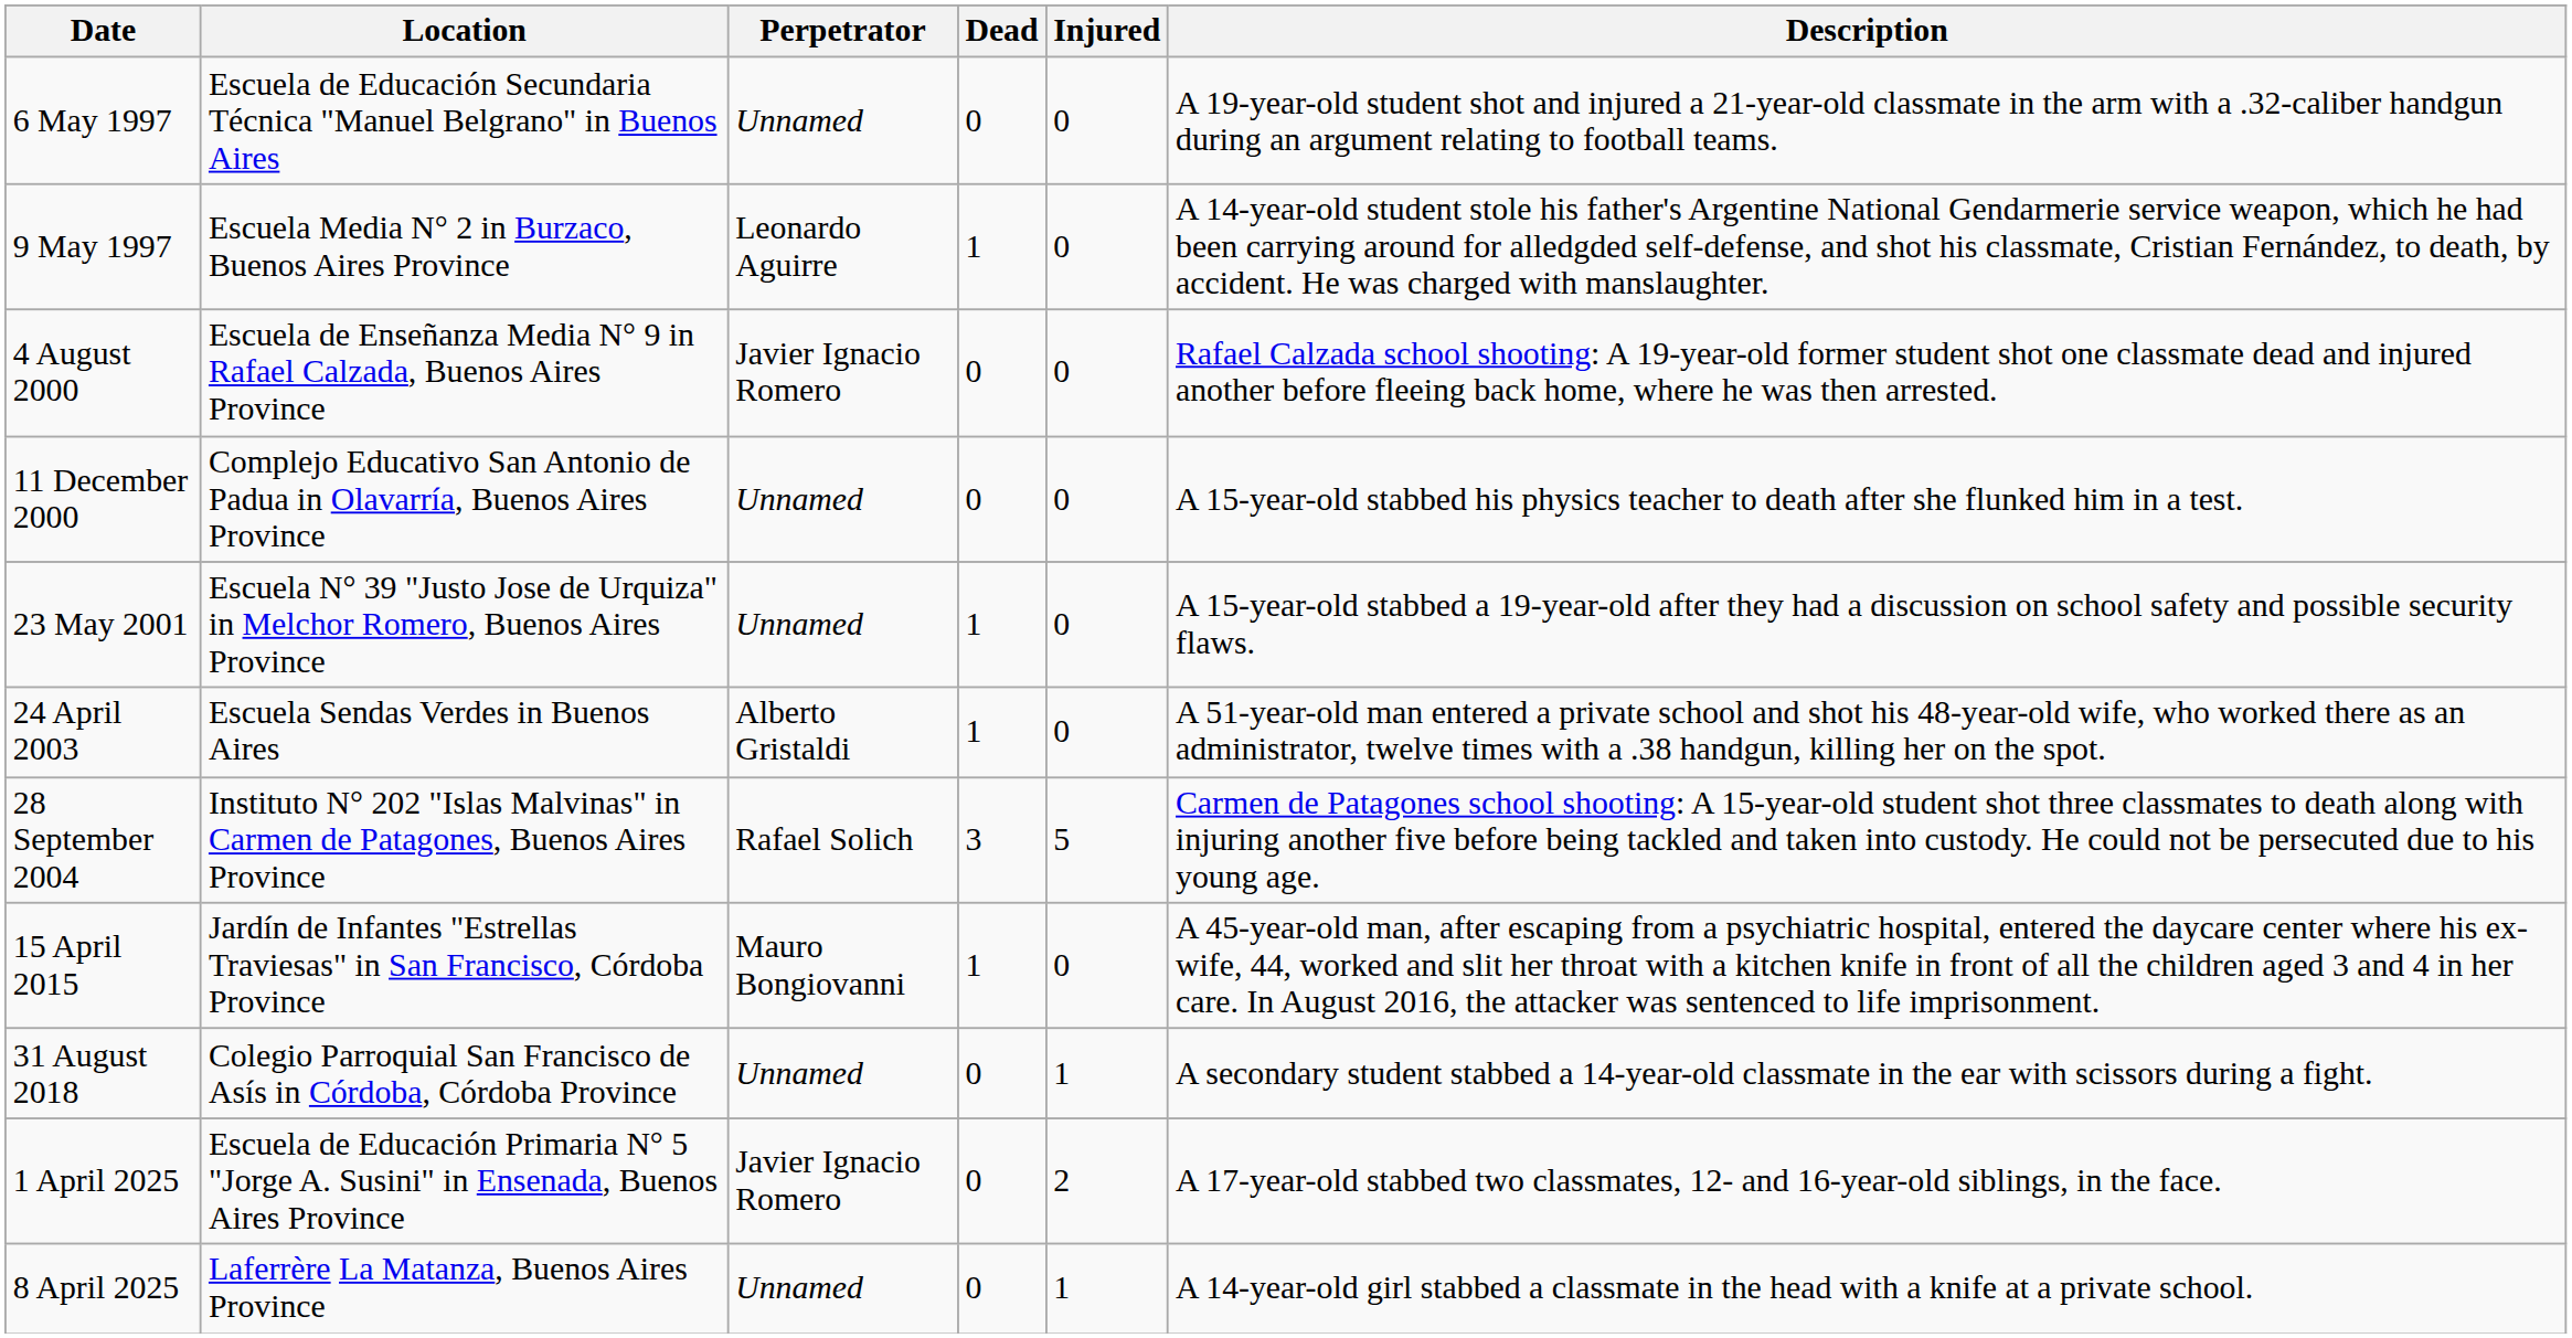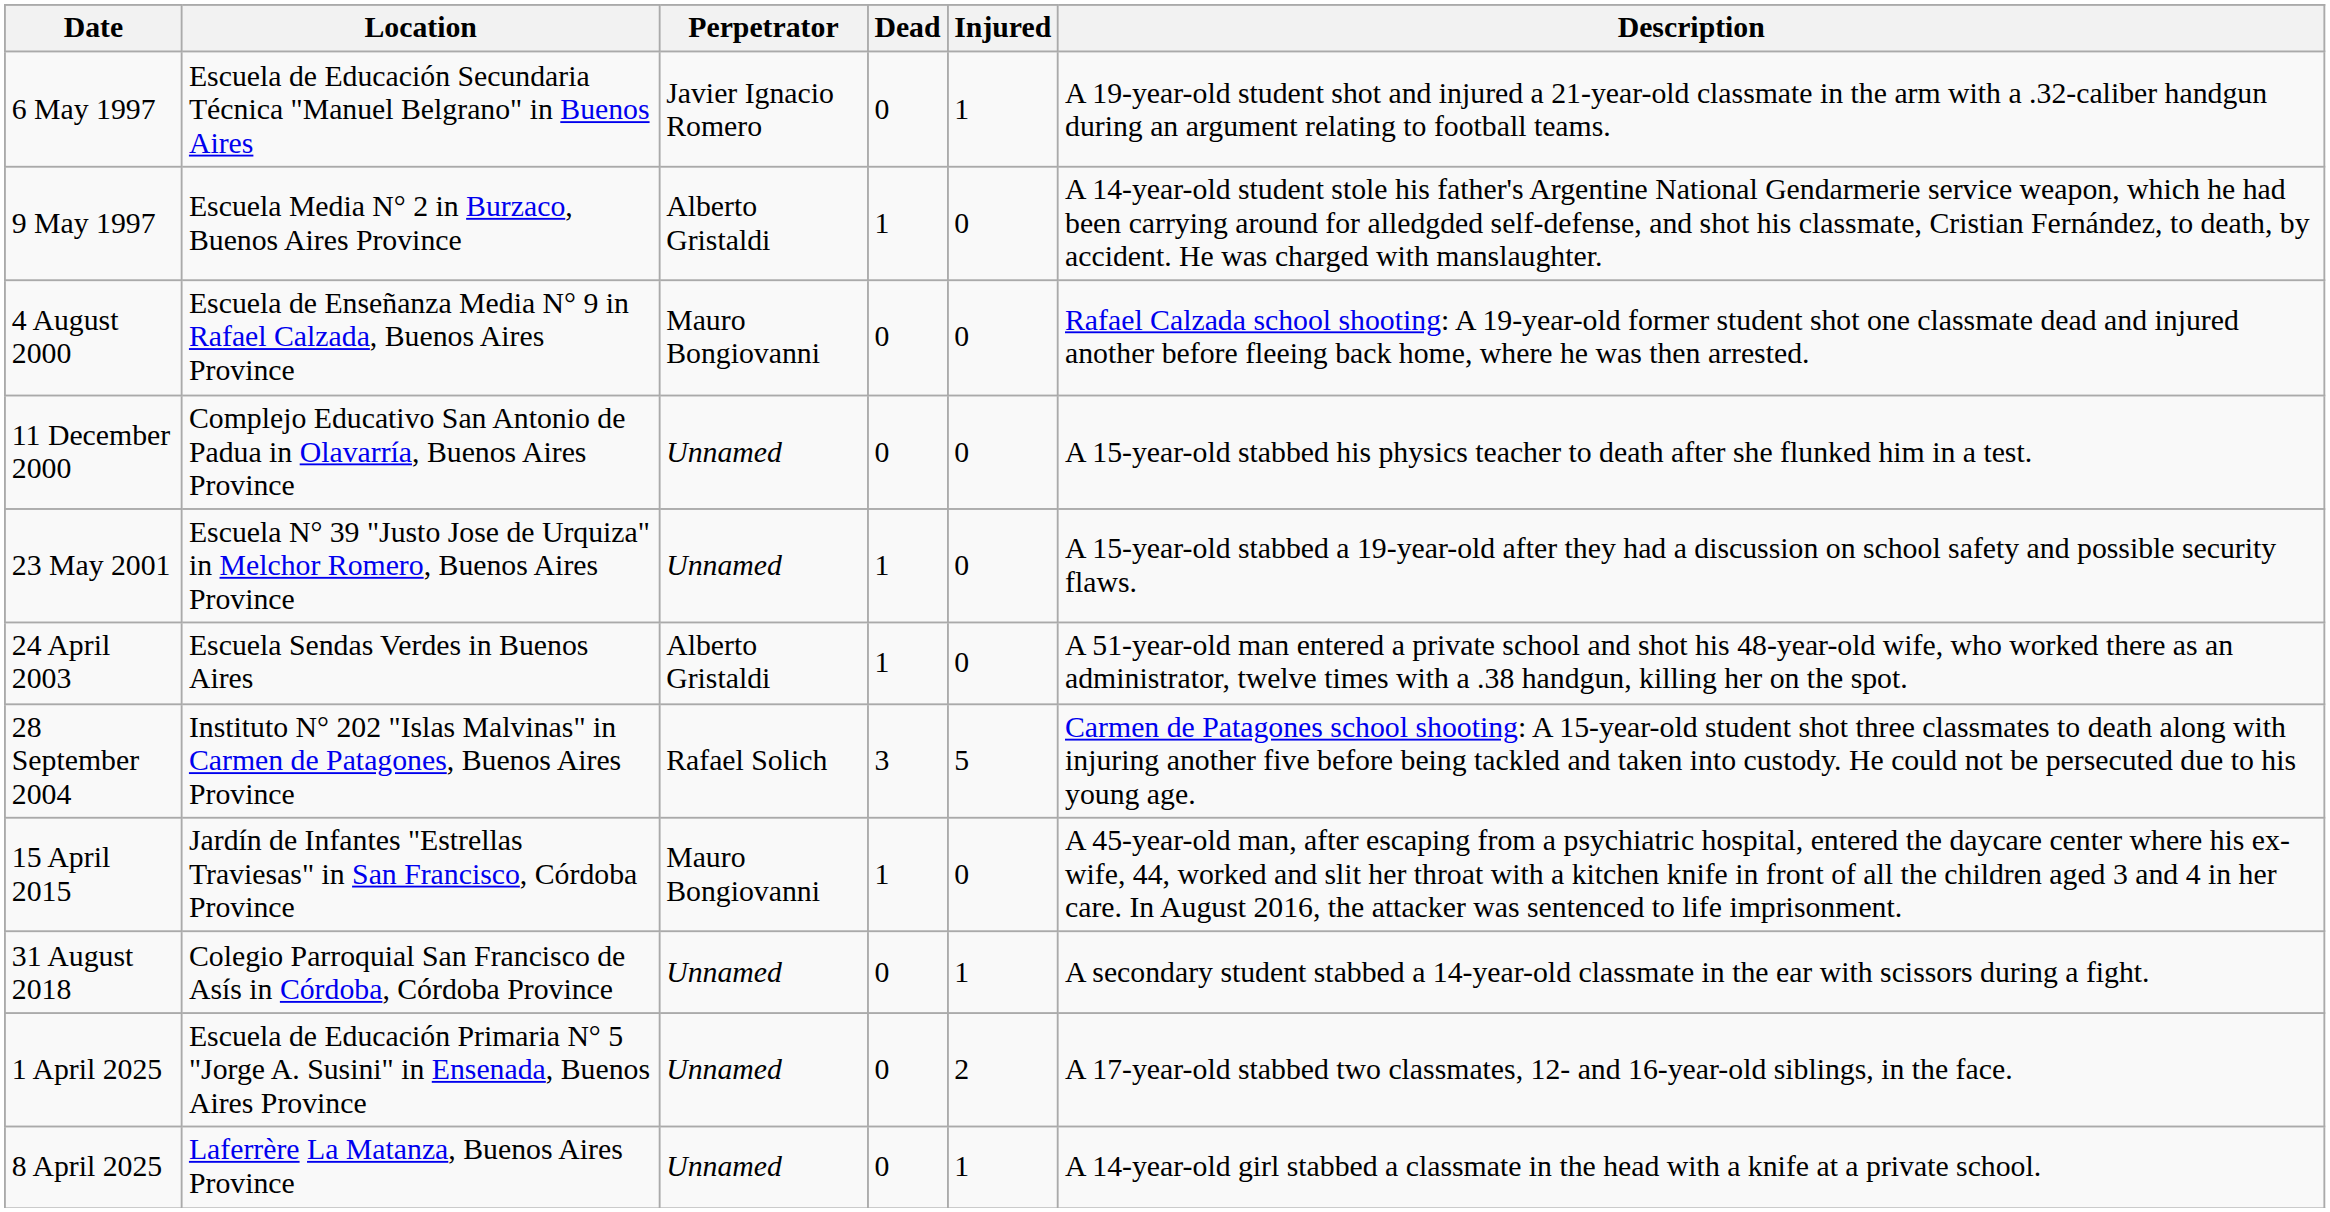 <table class="wikitable sortable">
 <tr>
 <th>Date</th>
 <th>Location</th>
 <th>Perpetrator</th>
 <th>Dead</th>
 <th>Injured</th>
 <th>Description</th>
 </tr>
 <tr>
 <td>6 May 1997</td>
 <td>Escuela de Educación Secundaria Técnica "Manuel Belgrano" in <a href='#'>Buenos Aires</a></td>
-<td><em>Unnamed</em></td>
+<td>Javier Ignacio Romero</td>
 <td>0</td>
-<td>0</td>
+<td>1</td>
 <td>A 19-year-old student shot and injured a 21-year-old classmate in the arm with a .32-caliber handgun during an argument relating to football teams.</td>
 </tr>
 <tr>
 <td>9 May 1997</td>
 <td>Escuela Media N° 2 in <a href='#'>Burzaco</a>, Buenos Aires Province</td>
-<td>Leonardo Aguirre</td>
+<td>Alberto Gristaldi</td>
 <td>1</td>
 <td>0</td>
 <td>A 14-year-old student stole his father's Argentine National Gendarmerie service weapon, which he had been carrying around for alledgded self-defense, and shot his classmate, Cristian Fernández, to death, by accident. He was charged with manslaughter.</td>
 </tr>
 <tr>
 <td>4 August 2000</td>
 <td>Escuela de Enseñanza Media N° 9 in <a href='#'>Rafael Calzada</a>, Buenos Aires Province</td>
-<td>Javier Ignacio Romero</td>
+<td>Mauro Bongiovanni</td>
 <td>0</td>
 <td>0</td>
 <td><a href='#'>Rafael Calzada school shooting</a>: A 19-year-old former student shot one classmate dead and injured another before fleeing back home, where he was then arrested.</td>
 </tr>
 <tr>
 <td>11 December 2000</td>
 <td>Complejo Educativo San Antonio de Padua in <a href='#'>Olavarría</a>, Buenos Aires Province</td>
 <td><em>Unnamed</em></td>
 <td>0</td>
 <td>0</td>
 <td>A 15-year-old stabbed his physics teacher to death after she flunked him in a test.</td>
 </tr>
 <tr>
 <td>23 May 2001</td>
 <td>Escuela N° 39 "Justo Jose de Urquiza" in <a href='#'>Melchor Romero</a>, Buenos Aires Province</td>
 <td><em>Unnamed</em></td>
 <td>1</td>
 <td>0</td>
 <td>A 15-year-old stabbed a 19-year-old after they had a discussion on school safety and possible security flaws.</td>
 </tr>
 <tr>
 <td>24 April 2003</td>
 <td>Escuela Sendas Verdes in Buenos Aires</td>
 <td>Alberto Gristaldi</td>
 <td>1</td>
 <td>0</td>
 <td>A 51-year-old man entered a private school and shot his 48-year-old wife, who worked there as an administrator, twelve times with a .38 handgun, killing her on the spot.</td>
 </tr>
 <tr>
 <td>28 September 2004</td>
 <td>Instituto N° 202 "Islas Malvinas" in <a href='#'>Carmen de Patagones</a>, Buenos Aires Province</td>
 <td>Rafael Solich</td>
 <td>3</td>
 <td>5</td>
 <td><a href='#'>Carmen de Patagones school shooting</a>: A 15-year-old student shot three classmates to death along with injuring another five before being tackled and taken into custody. He could not be persecuted due to his young age.</td>
 </tr>
 <tr>
 <td>15 April 2015</td>
 <td>Jardín de Infantes "Estrellas Traviesas" in <a href='#'>San Francisco</a>, Córdoba Province</td>
 <td>Mauro Bongiovanni</td>
 <td>1</td>
 <td>0</td>
 <td>A 45-year-old man, after escaping from a psychiatric hospital, entered the daycare center where his ex-wife, 44, worked and slit her throat with a kitchen knife in front of all the children aged 3 and 4 in her care. In August 2016, the attacker was sentenced to life imprisonment.</td>
 </tr>
 <tr>
 <td>31 August 2018</td>
 <td>Colegio Parroquial San Francisco de Asís in <a href='#'>Córdoba</a>, Córdoba Province</td>
 <td><em>Unnamed</em></td>
 <td>0</td>
 <td>1</td>
 <td>A secondary student stabbed a 14-year-old classmate in the ear with scissors during a fight.</td>
 </tr>
 <tr>
 <td>1 April 2025</td>
 <td>Escuela de Educación Primaria N° 5 "Jorge A. Susini" in <a href='#'>Ensenada</a>, Buenos Aires Province</td>
-<td>Javier Ignacio Romero</td>
+<td><em>Unnamed</em></td>
 <td>0</td>
 <td>2</td>
 <td>A 17-year-old stabbed two classmates, 12- and 16-year-old siblings, in the face.</td>
 </tr>
 <tr>
 <td>8 April 2025</td>
 <td><a href='#'>Laferrère</a> <a href='#'>La Matanza</a>, Buenos Aires Province</td>
 <td><em>Unnamed</em></td>
 <td>0</td>
 <td>1</td>
 <td>A 14-year-old girl stabbed a classmate in the head with a knife at a private school.</td>
 </tr>
 </table>
